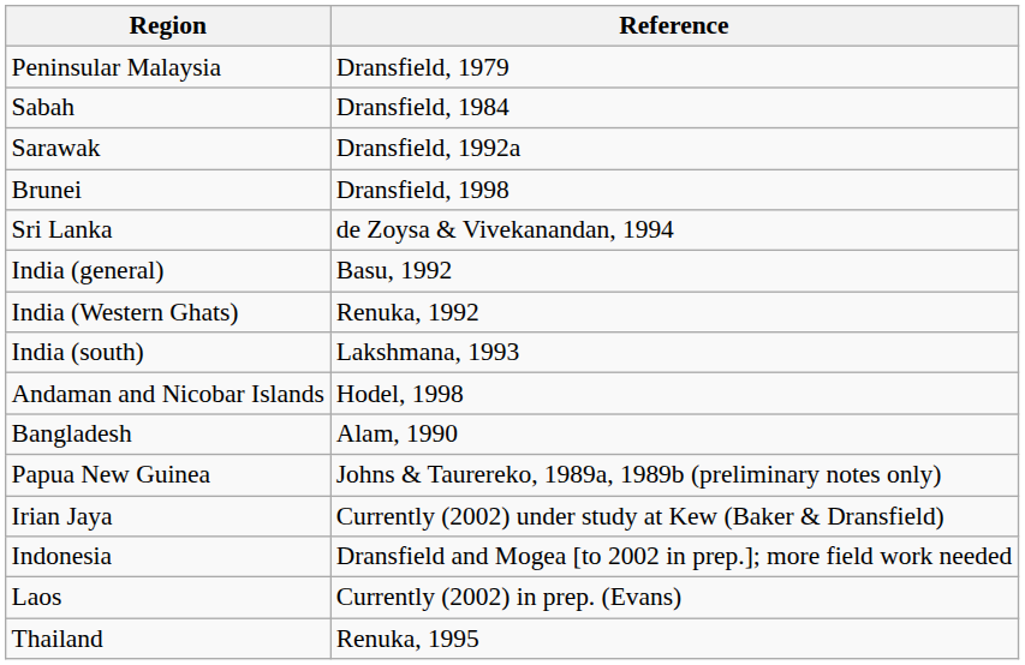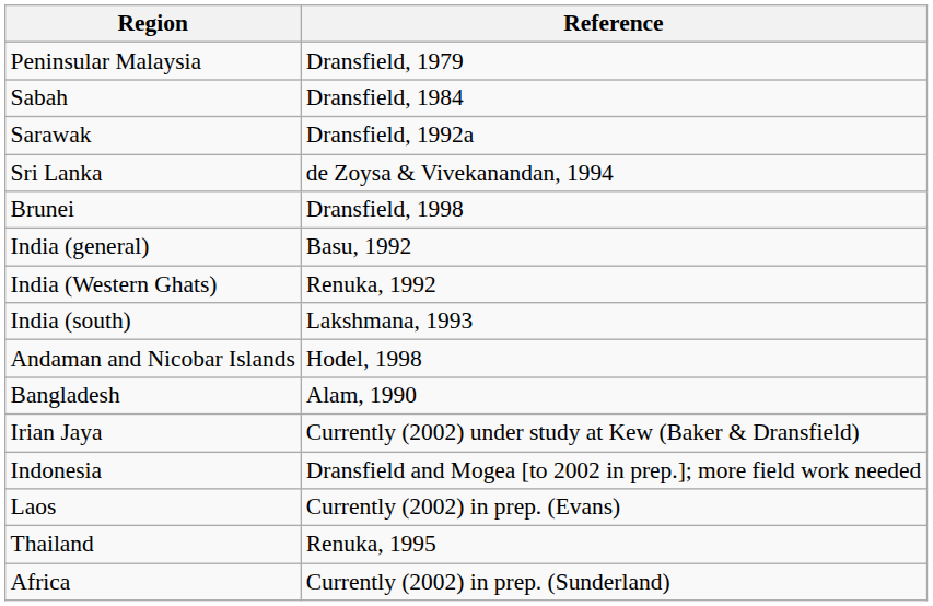 <table class="wikitable collapsible collapsed">
 <tr>
 <th>Region</th>
 <th>Reference</th>
 </tr>
 <tr>
 <td>Peninsular Malaysia</td>
 <td>Dransfield, 1979</td>
 </tr>
 <tr>
 <td>Sabah</td>
 <td>Dransfield, 1984</td>
 </tr>
 <tr>
 <td>Sarawak</td>
 <td>Dransfield, 1992a</td>
 </tr>
 <tr>
+<td>Sri Lanka</td>
+<td>de Zoysa & Vivekanandan, 1994</td>
+</tr>
+<tr>
 <td>Brunei</td>
 <td>Dransfield, 1998</td>
-</tr>
-<tr>
-<td>Sri Lanka</td>
-<td>de Zoysa & Vivekanandan, 1994</td>
 </tr>
 <tr>
 <td>India (general)</td>
 <td>Basu, 1992</td>
 </tr>
 <tr>
 <td>India (Western Ghats)</td>
 <td>Renuka, 1992</td>
 </tr>
 <tr>
 <td>India (south)</td>
 <td>Lakshmana, 1993</td>
 </tr>
 <tr>
 <td>Andaman and Nicobar Islands</td>
 <td>Hodel, 1998</td>
 </tr>
 <tr>
 <td>Bangladesh</td>
 <td>Alam, 1990</td>
 </tr>
 <tr>
-<td>Papua New Guinea</td>
-<td>Johns & Taurereko, 1989a, 1989b (preliminary notes only)</td>
-</tr>
-<tr>
 <td>Irian Jaya</td>
 <td>Currently (2002) under study at Kew (Baker & Dransfield)</td>
 </tr>
 <tr>
 <td>Indonesia</td>
 <td>Dransfield and Mogea [to 2002 in prep.]; more field work needed</td>
 </tr>
 <tr>
 <td>Laos</td>
 <td>Currently (2002) in prep. (Evans)</td>
 </tr>
 <tr>
 <td>Thailand</td>
 <td>Renuka, 1995</td>
 </tr>
+<tr>
+<td>Africa</td>
+<td>Currently (2002) in prep. (Sunderland)</td>
+</tr>
 </table>
